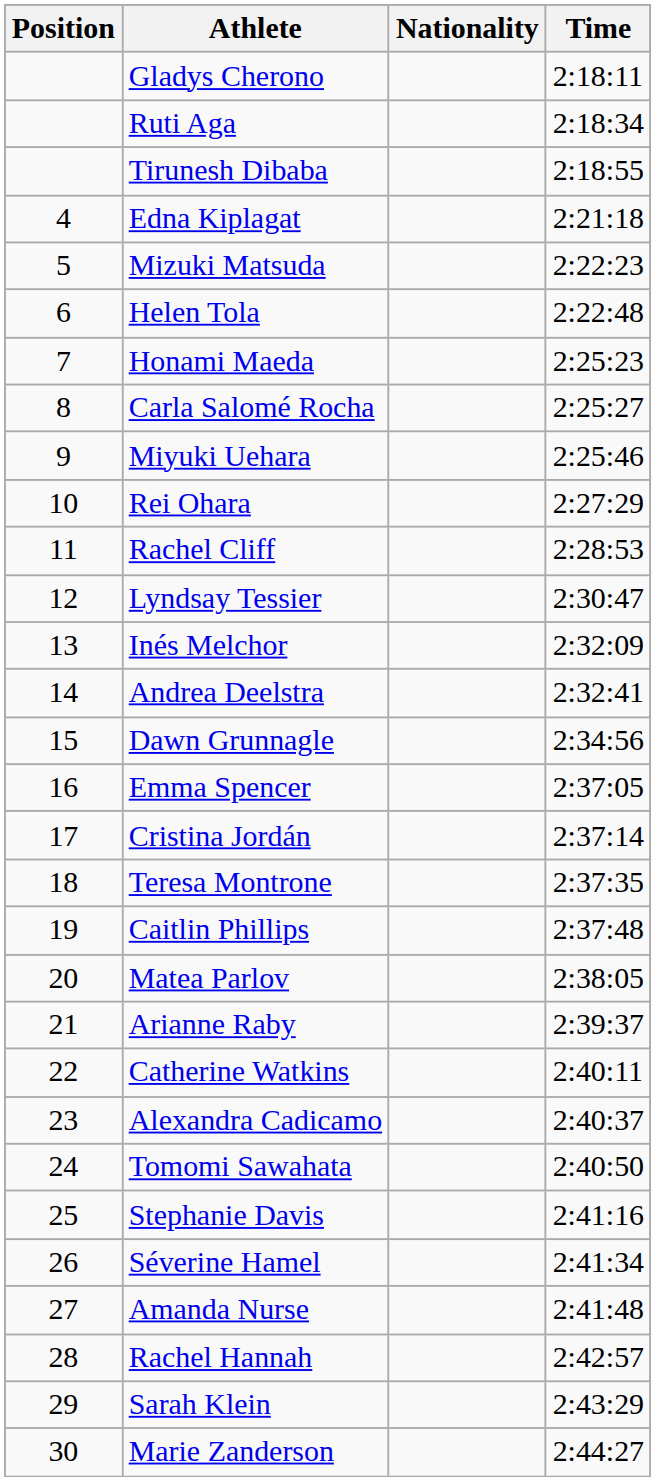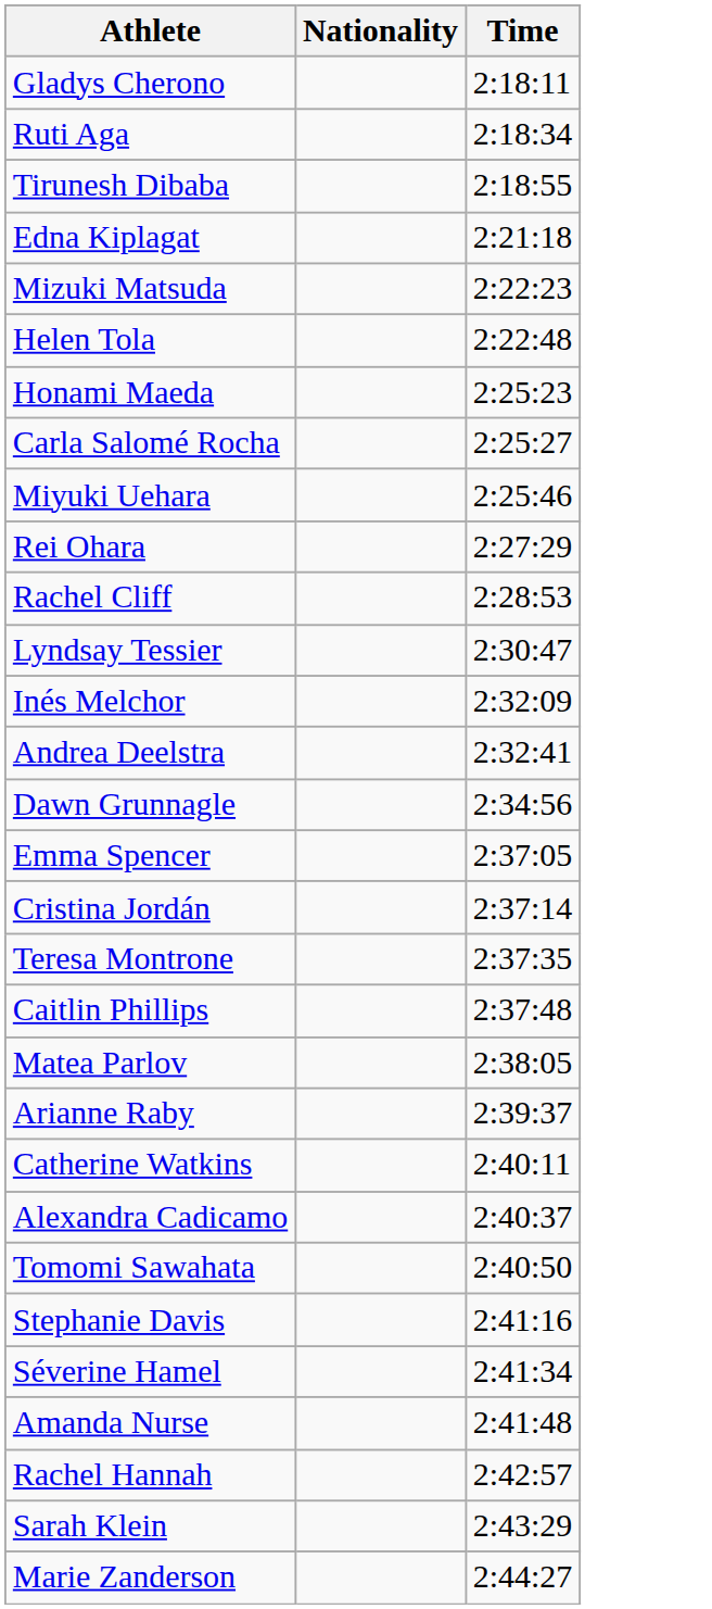 <table class="wikitable sortable">
 <tr>
-<th>Position</th>
 <th>Athlete</th>
 <th>Nationality</th>
 <th>Time</th>
 </tr>
 <tr>
-<td align=center></td>
 <td><a href='#'>Gladys Cherono</a></td>
 <td></td>
 <td>2:18:11</td>
 </tr>
 <tr>
-<td align=center></td>
 <td><a href='#'>Ruti Aga</a></td>
 <td></td>
 <td>2:18:34</td>
 </tr>
 <tr>
-<td align=center></td>
 <td><a href='#'>Tirunesh Dibaba</a></td>
 <td></td>
 <td>2:18:55</td>
 </tr>
 <tr>
-<td align=center>4</td>
 <td><a href='#'>Edna Kiplagat</a></td>
 <td></td>
 <td>2:21:18</td>
 </tr>
 <tr>
-<td align=center>5</td>
 <td><a href='#'>Mizuki Matsuda</a></td>
 <td></td>
 <td>2:22:23</td>
 </tr>
 <tr>
-<td align=center>6</td>
 <td><a href='#'>Helen Tola</a></td>
 <td></td>
 <td>2:22:48</td>
 </tr>
 <tr>
-<td align=center>7</td>
 <td><a href='#'>Honami Maeda</a></td>
 <td></td>
 <td>2:25:23</td>
 </tr>
 <tr>
-<td align=center>8</td>
 <td><a href='#'>Carla Salomé Rocha</a></td>
 <td></td>
 <td>2:25:27</td>
 </tr>
 <tr>
-<td align=center>9</td>
 <td><a href='#'>Miyuki Uehara</a></td>
 <td></td>
 <td>2:25:46</td>
 </tr>
 <tr>
-<td align=center>10</td>
 <td><a href='#'>Rei Ohara</a></td>
 <td></td>
 <td>2:27:29</td>
 </tr>
 <tr>
-<td align=center>11</td>
 <td><a href='#'>Rachel Cliff</a></td>
 <td></td>
 <td>2:28:53</td>
 </tr>
 <tr>
-<td align=center>12</td>
 <td><a href='#'>Lyndsay Tessier</a></td>
 <td></td>
 <td>2:30:47</td>
 </tr>
 <tr>
-<td align=center>13</td>
 <td><a href='#'>Inés Melchor</a></td>
 <td></td>
 <td>2:32:09</td>
 </tr>
 <tr>
-<td align=center>14</td>
 <td><a href='#'>Andrea Deelstra</a></td>
 <td></td>
 <td>2:32:41</td>
 </tr>
 <tr>
-<td align=center>15</td>
 <td><a href='#'>Dawn Grunnagle</a></td>
 <td></td>
 <td>2:34:56</td>
 </tr>
 <tr>
-<td align=center>16</td>
 <td><a href='#'>Emma Spencer</a></td>
 <td></td>
 <td>2:37:05</td>
 </tr>
 <tr>
-<td align=center>17</td>
 <td><a href='#'>Cristina Jordán</a></td>
 <td></td>
 <td>2:37:14</td>
 </tr>
 <tr>
-<td align=center>18</td>
 <td><a href='#'>Teresa Montrone</a></td>
 <td></td>
 <td>2:37:35</td>
 </tr>
 <tr>
-<td align=center>19</td>
 <td><a href='#'>Caitlin Phillips</a></td>
 <td></td>
 <td>2:37:48</td>
 </tr>
 <tr>
-<td align=center>20</td>
 <td><a href='#'>Matea Parlov</a></td>
 <td></td>
 <td>2:38:05</td>
 </tr>
 <tr>
-<td align=center>21</td>
 <td><a href='#'>Arianne Raby</a></td>
 <td></td>
 <td>2:39:37</td>
 </tr>
 <tr>
-<td align=center>22</td>
 <td><a href='#'>Catherine Watkins</a></td>
 <td></td>
 <td>2:40:11</td>
 </tr>
 <tr>
-<td align=center>23</td>
 <td><a href='#'>Alexandra Cadicamo</a></td>
 <td></td>
 <td>2:40:37</td>
 </tr>
 <tr>
-<td align=center>24</td>
 <td><a href='#'>Tomomi Sawahata</a></td>
 <td></td>
 <td>2:40:50</td>
 </tr>
 <tr>
-<td align=center>25</td>
 <td><a href='#'>Stephanie Davis</a></td>
 <td></td>
 <td>2:41:16</td>
 </tr>
 <tr>
-<td align=center>26</td>
 <td><a href='#'>Séverine Hamel</a></td>
 <td></td>
 <td>2:41:34</td>
 </tr>
 <tr>
-<td align=center>27</td>
 <td><a href='#'>Amanda Nurse</a></td>
 <td></td>
 <td>2:41:48</td>
 </tr>
 <tr>
-<td align=center>28</td>
 <td><a href='#'>Rachel Hannah</a></td>
 <td></td>
 <td>2:42:57</td>
 </tr>
 <tr>
-<td align=center>29</td>
 <td><a href='#'>Sarah Klein</a></td>
 <td></td>
 <td>2:43:29</td>
 </tr>
 <tr>
-<td align=center>30</td>
 <td><a href='#'>Marie Zanderson</a></td>
 <td></td>
 <td>2:44:27</td>
 </tr>
 </table>
